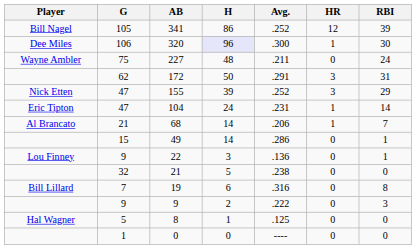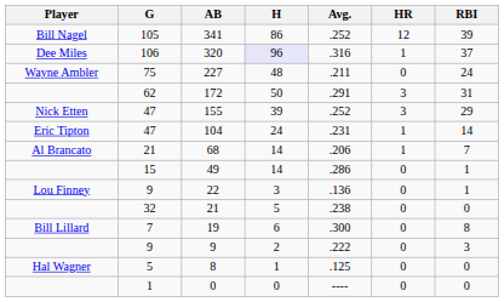 <table class="wikitable sortable">
 <tr>
 <th bgcolor="#DDDDFF" width="16%">Player</th>
 <th bgcolor="#DDDDFF" width="9%">G</th>
 <th bgcolor="#DDDDFF" width="9%">AB</th>
 <th bgcolor="#DDDDFF" width="9%">H</th>
 <th bgcolor="#DDDDFF" width="9%">Avg.</th>
 <th bgcolor="#DDDDFF" width="9%">HR</th>
 <th bgcolor="#DDDDFF" width="9%">RBI</th>
 </tr>
 <tr align="center">
 <td><a href='#'>Bill Nagel</a></td>
 <td>105</td>
 <td>341</td>
 <td>86</td>
 <td>.252</td>
 <td>12</td>
 <td>39</td>
 </tr>
 <tr align="center">
 <td><a href='#'>Dee Miles</a></td>
 <td>106</td>
 <td>320</td>
 <td style="background: lavender;">96</td>
-<td>.300</td>
+<td>.316</td>
 <td>1</td>
-<td>30</td>
+<td>37</td>
 </tr>
 <tr align="center">
 <td><a href='#'>Wayne Ambler</a></td>
 <td>75</td>
 <td>227</td>
 <td>48</td>
 <td>.211</td>
 <td>0</td>
 <td>24</td>
 </tr>
 <tr align="center">
 <td></td>
 <td>62</td>
 <td>172</td>
 <td>50</td>
 <td>.291</td>
 <td>3</td>
 <td>31</td>
 </tr>
 <tr align="center">
 <td><a href='#'>Nick Etten</a></td>
 <td>47</td>
 <td>155</td>
 <td>39</td>
 <td>.252</td>
 <td>3</td>
 <td>29</td>
 </tr>
 <tr align="center">
 <td><a href='#'>Eric Tipton</a></td>
 <td>47</td>
 <td>104</td>
 <td>24</td>
 <td>.231</td>
 <td>1</td>
 <td>14</td>
 </tr>
 <tr align="center">
 <td><a href='#'>Al Brancato</a></td>
 <td>21</td>
 <td>68</td>
 <td>14</td>
 <td>.206</td>
 <td>1</td>
 <td>7</td>
 </tr>
 <tr align="center">
 <td></td>
 <td>15</td>
 <td>49</td>
 <td>14</td>
 <td>.286</td>
 <td>0</td>
 <td>1</td>
 </tr>
 <tr align="center">
 <td><a href='#'>Lou Finney</a></td>
 <td>9</td>
 <td>22</td>
 <td>3</td>
 <td>.136</td>
 <td>0</td>
 <td>1</td>
 </tr>
 <tr align="center">
 <td></td>
 <td>32</td>
 <td>21</td>
 <td>5</td>
 <td>.238</td>
 <td>0</td>
 <td>0</td>
 </tr>
 <tr align="center">
 <td><a href='#'>Bill Lillard</a></td>
 <td>7</td>
 <td>19</td>
 <td>6</td>
-<td>.316</td>
+<td>.300</td>
 <td>0</td>
 <td>8</td>
 </tr>
 <tr align="center">
 <td></td>
 <td>9</td>
 <td>9</td>
 <td>2</td>
 <td>.222</td>
 <td>0</td>
 <td>3</td>
 </tr>
 <tr align="center">
 <td><a href='#'>Hal Wagner</a></td>
 <td>5</td>
 <td>8</td>
 <td>1</td>
 <td>.125</td>
 <td>0</td>
 <td>0</td>
 </tr>
 <tr align="center">
 <td></td>
 <td>1</td>
 <td>0</td>
 <td>0</td>
 <td>----</td>
 <td>0</td>
 <td>0</td>
 </tr>
 </table>
